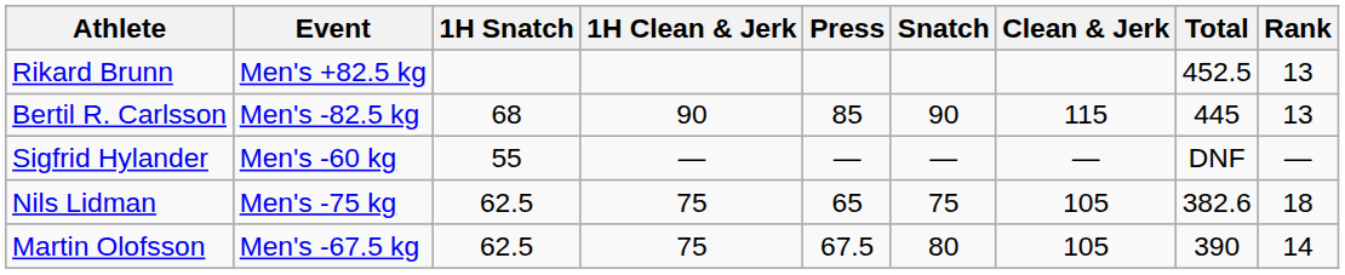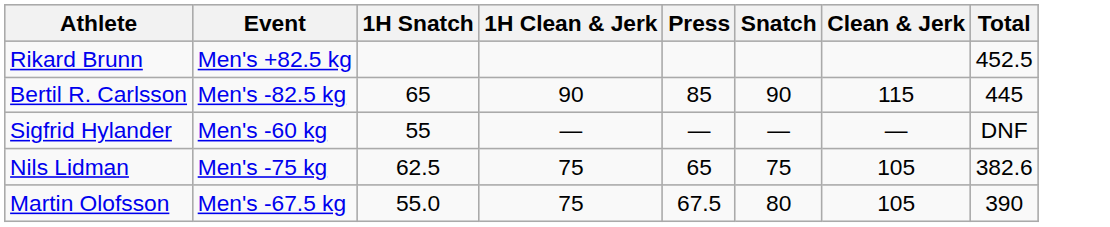 <table class="wikitable" style="font-size:90%">
 <tr>
 <th>Athlete</th>
 <th>Event</th>
 <th>1H Snatch</th>
 <th>1H Clean & Jerk</th>
 <th>Press</th>
 <th>Snatch</th>
 <th>Clean & Jerk</th>
 <th>Total</th>
-<th>Rank</th>
 </tr>
 <tr align=center>
 <td align=left><a href='#'>Rikard Brunn</a></td>
 <td align=left><a href='#'>Men's +82.5 kg</a></td>
 <td></td>
 <td></td>
 <td></td>
 <td></td>
 <td></td>
 <td>452.5</td>
-<td>13</td>
 </tr>
 <tr align=center>
 <td align=left><a href='#'>Bertil R. Carlsson</a></td>
 <td align=left><a href='#'>Men's -82.5 kg</a></td>
-<td>68</td>
+<td>65</td>
 <td>90</td>
 <td>85</td>
 <td>90</td>
 <td>115</td>
 <td>445</td>
-<td>13</td>
 </tr>
 <tr align=center>
 <td align=left><a href='#'>Sigfrid Hylander</a></td>
 <td align=left><a href='#'>Men's -60 kg</a></td>
 <td>55</td>
 <td>—</td>
 <td>—</td>
 <td>—</td>
 <td>—</td>
 <td>DNF</td>
-<td>—</td>
 </tr>
 <tr align=center>
 <td align=left><a href='#'>Nils Lidman</a></td>
 <td align=left><a href='#'>Men's -75 kg</a></td>
 <td>62.5</td>
 <td>75</td>
 <td>65</td>
 <td>75</td>
 <td>105</td>
 <td>382.6</td>
-<td>18</td>
 </tr>
 <tr align=center>
 <td align=left><a href='#'>Martin Olofsson</a></td>
 <td align=left><a href='#'>Men's -67.5 kg</a></td>
-<td>62.5</td>
+<td>55.0</td>
 <td>75</td>
 <td>67.5</td>
 <td>80</td>
 <td>105</td>
 <td>390</td>
-<td>14</td>
 </tr>
 </table>
